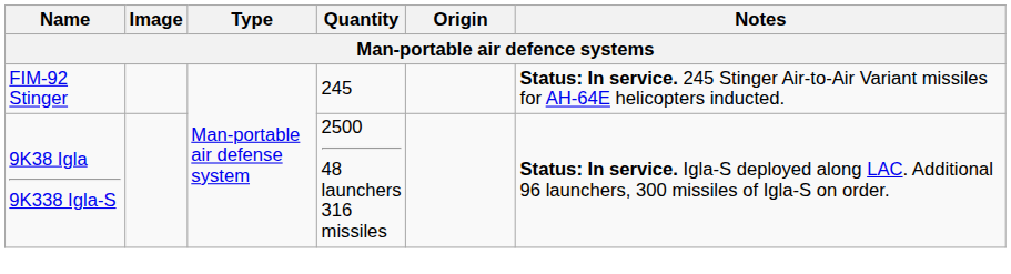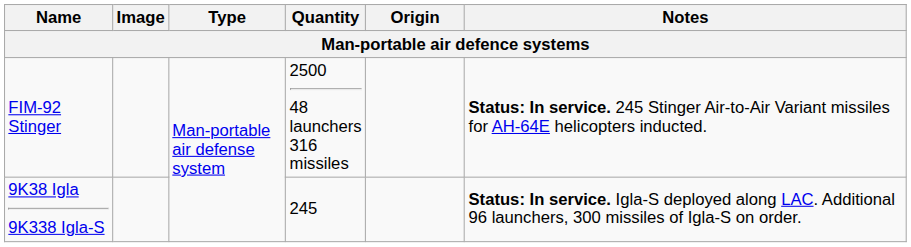 <table class="wikitable sortable">
 <tr>
 <th style="width:12%;">Name</th>
 <th>Image</th>
 <th style="width:13%;">Type</th>
 <th style="width:5%;">Quantity</th>
 <th style="width:11%;">Origin</th>
 <th>Notes</th>
 </tr>
 <tr>
 <th colspan="6">Man-portable air defence systems</th>
 </tr>
 <tr>
 <td><a href='#'>FIM-92 Stinger</a></td>
 <td></td>
 <td rowspan="2"><a href='#'>Man-portable air defense system</a></td>
-<td>245</td>
+<td>2500<hr>48 launchers<br>316 missiles<br></td>
 <td></td>
 <td><strong>Status: In service.</strong> 245 Stinger Air-to-Air Variant missiles for <a href='#'>AH-64E</a> helicopters inducted.</td>
 </tr>
 <tr>
 <td><a href='#'>9K38 Igla</a><hr><a href='#'>9K338 Igla-S</a></td>
 <td></td>
-<td>2500<hr>48 launchers<br>316 missiles<br></td>
+<td>245</td>
 <td></td>
 <td><strong>Status: In service.</strong> Igla-S deployed along <a href='#'>LAC</a>. Additional 96 launchers, 300 missiles of Igla-S on order.</td>
 </tr>
 </table>
